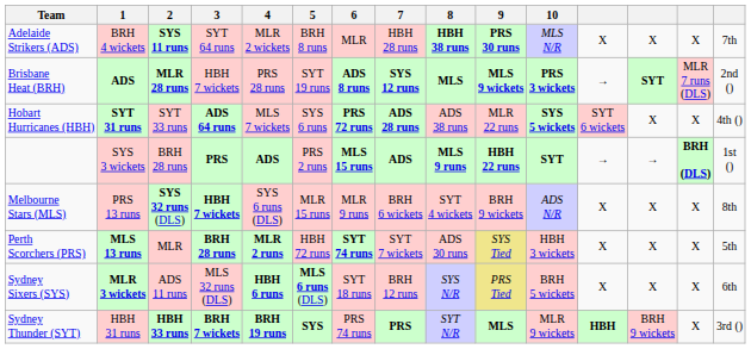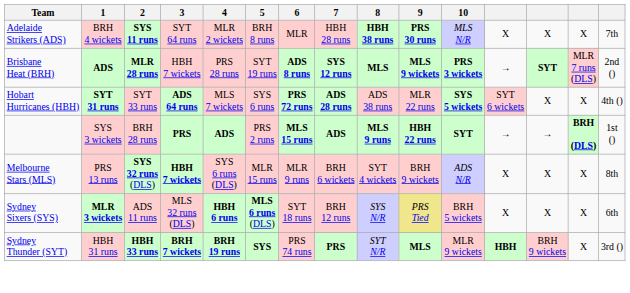 <table class="wikitable" style="font-size:85%; text-align:center;">
 <tr>
 <th>Team</th>
 <th>1</th>
 <th>2</th>
 <th>3</th>
 <th>4</th>
 <th>5</th>
 <th>6</th>
 <th>7</th>
 <th>8</th>
 <th>9</th>
 <th>10</th>
 <th></th>
 <th></th>
 <th></th>
 <th></th>
 </tr>
 <tr>
 <td align="left"><a href='#'>Adelaide<br>Strikers (ADS)</a></td>
 <td style="background:#ffcfcf;">BRH<br><a href='#'>4 wickets</a></td>
 <td style="background:#cfc;"><strong>SYS<br><a href='#'>11 runs</a></strong></td>
 <td style="background:#ffcfcf;">SYT<br><a href='#'>64 runs</a></td>
 <td style="background:#ffcfcf;">MLR<br><a href='#'>2 wickets</a></td>
 <td style="background:#ffcfcf;">BRH<br><a href='#'>8 runs</a></td>
 <td style="background:#ffcfcf;">MLR<br></td>
 <td style="background:#ffcfcf;">HBH<br><a href='#'>28 runs</a></td>
 <td style="background:#cfc;"><strong>HBH<br><a href='#'>38 runs</a></strong></td>
 <td style="background:#cfc;"><strong>PRS<br><a href='#'>30 runs</a></strong></td>
 <td style="background:#cfcfff;"><em>MLS<br><a href='#'>N/R</a></em></td>
 <td>X</td>
 <td>X</td>
 <td>X</td>
 <td>7th</td>
 </tr>
 <tr>
 <td align="left"><a href='#'>Brisbane<br>Heat (BRH)</a></td>
 <td style="background:#cfc;"><strong>ADS<br></strong></td>
 <td style="background:#cfc;"><strong>MLR<br><a href='#'>28 runs</a></strong></td>
 <td style="background:#ffcfcf;">HBH<br><a href='#'>7 wickets</a></td>
 <td style="background:#ffcfcf;">PRS<br><a href='#'>28 runs</a></td>
 <td style="background:#ffcfcf;">SYT<br><a href='#'>19 runs</a></td>
 <td style="background:#cfc;"><strong>ADS<br><a href='#'>8 runs</a></strong></td>
 <td style="background:#cfc;"><strong>SYS<br><a href='#'>12 runs</a></strong></td>
 <td style="background:#cfc;"><strong>MLS<br></strong></td>
 <td style="background:#cfc;"><strong>MLS<br><a href='#'>9 wickets</a></strong></td>
 <td style="background:#cfc;"><strong>PRS<br><a href='#'>3 wickets</a></strong></td>
 <td>→</td>
 <td style="background:#cfc;"><strong>SYT<br></strong></td>
 <td style="background:#ffcfcf;">MLR<br><a href='#'>7 runs</a><br>(<a href='#'>DLS</a>)</td>
 <td>2nd<br>()</td>
 </tr>
 <tr>
 <td align="left"><a href='#'>Hobart<br>Hurricanes (HBH)</a></td>
 <td style="background:#cfc;"><strong>SYT<br><a href='#'>31 runs</a></strong></td>
 <td style="background:#ffcfcf;">SYT<br><a href='#'>33 runs</a></td>
 <td style="background:#cfc;"><strong>ADS<br><a href='#'>64 runs</a></strong></td>
 <td style="background:#ffcfcf;">MLS<br><a href='#'>7 wickets</a></td>
 <td style="background:#ffcfcf;">SYS<br><a href='#'>6 runs</a></td>
 <td style="background:#cfc;"><strong>PRS<br><a href='#'>72 runs</a></strong></td>
 <td style="background:#cfc;"><strong>ADS<br><a href='#'>28 runs</a></strong></td>
 <td style="background:#ffcfcf;">ADS<br><a href='#'>38 runs</a></td>
 <td style="background:#ffcfcf;">MLR<br><a href='#'>22 runs</a></td>
 <td style="background:#cfc;"><strong>SYS<br><a href='#'>5 wickets</a></strong></td>
 <td style="background:#ffcfcf;">SYT<br><a href='#'>6 wickets</a></td>
 <td>X</td>
 <td>X</td>
 <td>4th ()</td>
 </tr>
 <tr>
 <td align="left"></td>
 <td style="background:#ffcfcf;">SYS<br><a href='#'>3 wickets</a></td>
 <td style="background:#ffcfcf;">BRH<br><a href='#'>28 runs</a></td>
 <td style="background:#cfc;"><strong>PRS<br></strong></td>
 <td style="background:#cfc;"><strong>ADS<br></strong></td>
 <td style="background:#ffcfcf;">PRS<br><a href='#'>2 runs</a></td>
 <td style="background:#cfc;"><strong>MLS<br><a href='#'>15 runs</a></strong></td>
 <td style="background:#cfc;"><strong>ADS<br></strong></td>
 <td style="background:#cfc;"><strong>MLS<br><a href='#'>9 runs</a></strong></td>
 <td style="background:#cfc;"><strong>HBH<br><a href='#'>22 runs</a></strong></td>
 <td style="background:#cfc;"><strong>SYT<br></strong></td>
 <td>→</td>
 <td>→</td>
 <td style="background:#cfc;"><strong>BRH<br><br>(<a href='#'>DLS</a>)</strong></td>
 <td>1st<br>()</td>
 </tr>
 <tr>
 <td align="left"><a href='#'>Melbourne<br>Stars (MLS)</a></td>
 <td style="background:#ffcfcf;">PRS<br><a href='#'>13 runs</a></td>
 <td style="background:#cfc;"><strong>SYS<br><a href='#'>32 runs</a></strong><br>(<a href='#'>DLS</a>)</td>
 <td style="background:#cfc;"><strong>HBH<br><a href='#'>7 wickets</a></strong></td>
 <td style="background:#ffcfcf;">SYS<br><a href='#'>6 runs</a><br>(<a href='#'>DLS</a>)</td>
 <td style="background:#ffcfcf;">MLR<br><a href='#'>15 runs</a></td>
 <td style="background:#ffcfcf;">MLR<br><a href='#'>9 runs</a></td>
 <td style="background:#ffcfcf;">BRH<br><a href='#'>6 wickets</a></td>
 <td style="background:#ffcfcf;">SYT<br><a href='#'>4 wickets</a></td>
 <td style="background:#ffcfcf;">BRH<br><a href='#'>9 wickets</a></td>
 <td style="background:#cfcfff;"><em>ADS<br><a href='#'>N/R</a></em></td>
 <td>X</td>
 <td>X</td>
 <td>X</td>
 <td>8th</td>
 </tr>
 <tr>
-<td align="left"><a href='#'>Perth<br>Scorchers (PRS)</a></td>
-<td style="background:#cfc;"><strong>MLS<br><a href='#'>13 runs</a></strong></td>
-<td style="background:#ffcfcf;">MLR<br></td>
-<td style="background:#cfc;"><strong>BRH<br><a href='#'>28 runs</a></strong></td>
-<td style="background:#cfc;"><strong>MLR<br><a href='#'>2 runs</a></strong></td>
-<td style="background:#ffcfcf;">HBH<br><a href='#'>72 runs</a></td>
-<td style="background:#cfc;"><strong>SYT<br><a href='#'>74 runs</a></strong></td>
-<td style="background:#ffcfcf;">SYT<br><a href='#'>7 wickets</a></td>
-<td style="background:#ffcfcf;">ADS<br><a href='#'>30 runs</a></td>
-<td style="background:#f0e68c;"><em>SYS<br><a href='#'>Tied</a></em></td>
-<td style="background:#ffcfcf;">HBH<br><a href='#'>3 wickets</a></td>
-<td>X</td>
-<td>X</td>
-<td>X</td>
-<td>5th</td>
-</tr>
-<tr>
 <td align="left"><a href='#'>Sydney<br>Sixers (SYS)</a></td>
 <td style="background:#cfc;"><strong>MLR<br><a href='#'>3 wickets</a></strong></td>
 <td style="background:#ffcfcf;">ADS<br><a href='#'>11 runs</a></td>
 <td style="background:#ffcfcf;">MLS<br><a href='#'>32 runs</a><br>(<a href='#'>DLS</a>)</td>
 <td style="background:#cfc;"><strong>HBH<br><a href='#'>6 runs</a></strong></td>
 <td style="background:#cfc;"><strong>MLS<br><a href='#'>6 runs</a></strong><br>(<a href='#'>DLS</a>)</td>
 <td style="background:#ffcfcf;">SYT<br><a href='#'>18 runs</a></td>
 <td style="background:#ffcfcf;">BRH<br><a href='#'>12 runs</a></td>
 <td style="background:#cfcfff;"><em>SYS<br><a href='#'>N/R</a></em></td>
 <td style="background:#f0e68c;"><em>PRS<br><a href='#'>Tied</a></em></td>
 <td style="background:#ffcfcf;">BRH<br><a href='#'>5 wickets</a></td>
 <td>X</td>
 <td>X</td>
 <td>X</td>
 <td>6th</td>
 </tr>
 <tr>
 <td align="left"><a href='#'>Sydney<br>Thunder (SYT)</a></td>
 <td style="background:#ffcfcf;">HBH<br><a href='#'>31 runs</a></td>
 <td style="background:#cfc;"><strong>HBH<br><a href='#'>33 runs</a></strong></td>
 <td style="background:#cfc;"><strong>BRH<br><a href='#'>7 wickets</a></strong></td>
 <td style="background:#cfc;"><strong>BRH<br><a href='#'>19 runs</a></strong></td>
 <td style="background:#cfc;"><strong>SYS<br></strong></td>
 <td style="background:#ffcfcf;">PRS<br><a href='#'>74 runs</a></td>
 <td style="background:#cfc;"><strong>PRS<br></strong></td>
 <td style="background:#cfcfff;"><em>SYT<br><a href='#'>N/R</a></em></td>
 <td style="background:#cfc;"><strong>MLS<br></strong></td>
 <td style="background:#ffcfcf;">MLR<br><a href='#'>9 wickets</a></td>
 <td style="background:#cfc;"><strong>HBH<br></strong></td>
 <td style="background:#ffcfcf;">BRH<br><a href='#'>9 wickets</a></td>
 <td>X</td>
 <td>3rd ()</td>
 </tr>
 </table>
